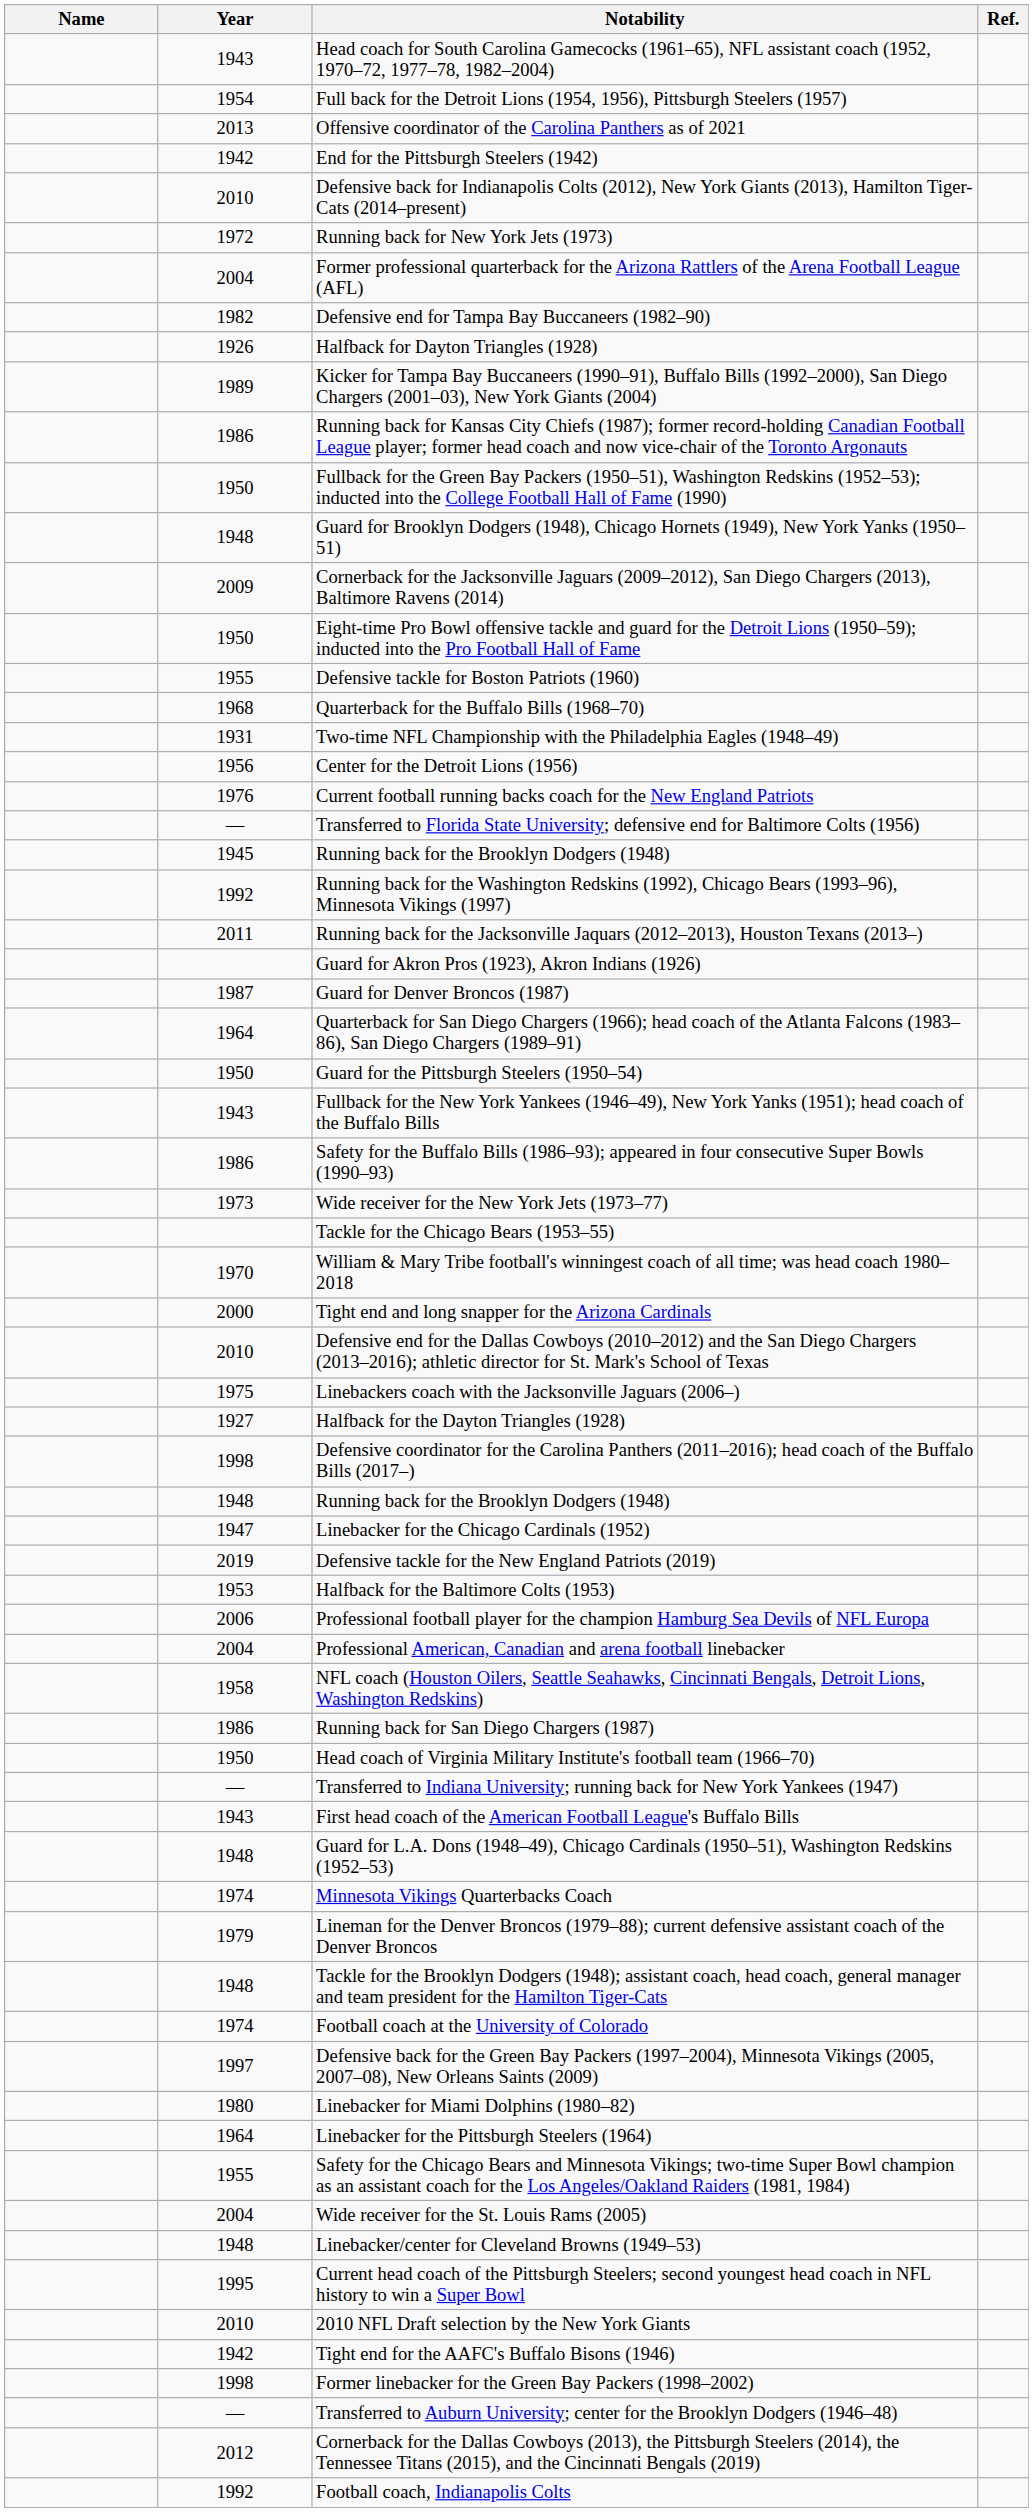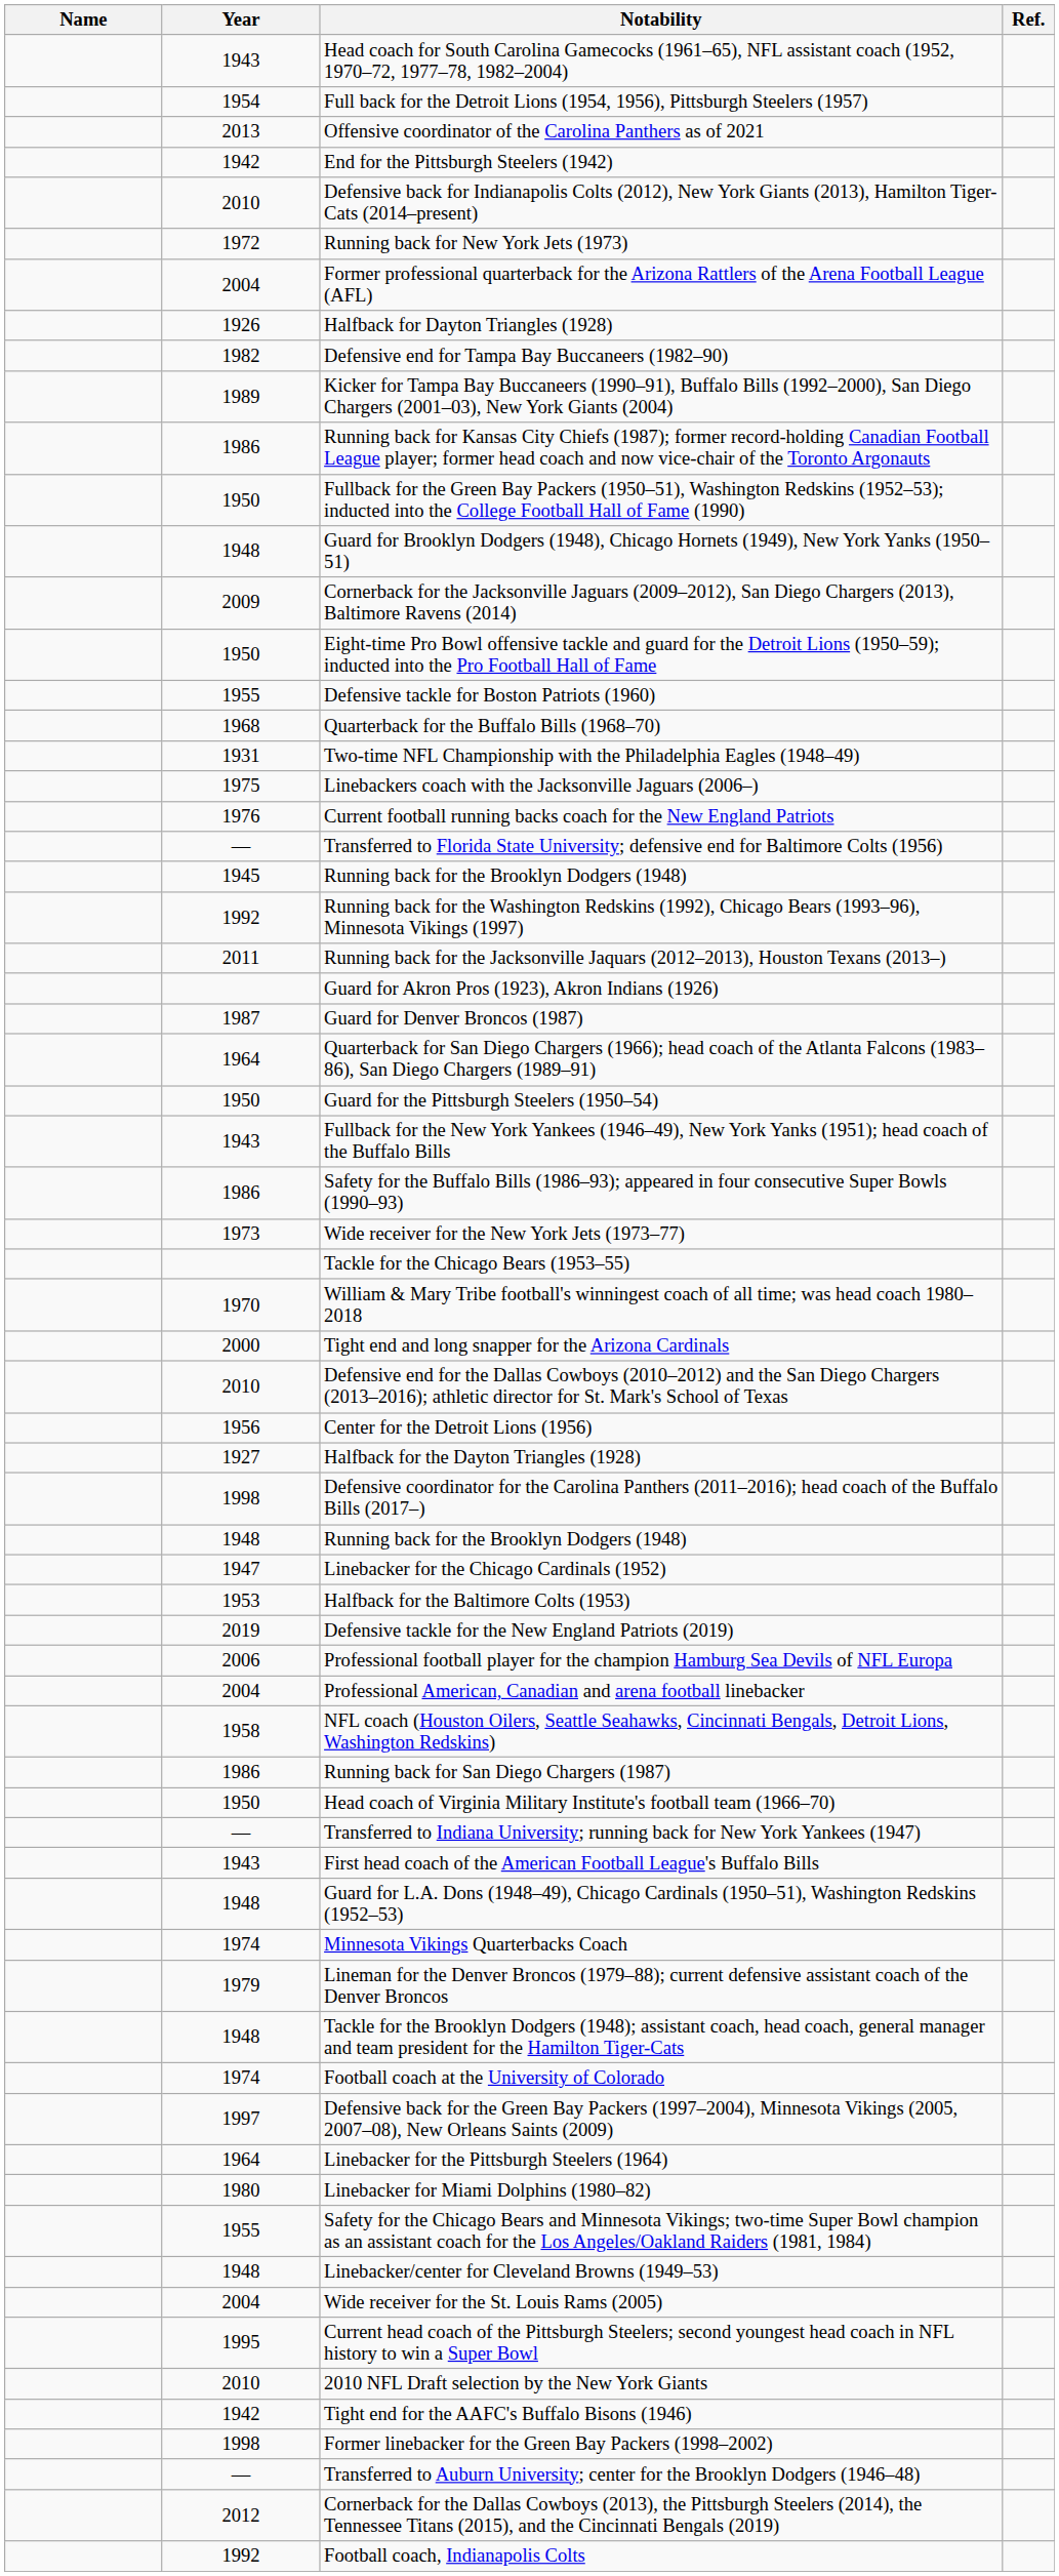 <table class="wikitable sortable" style="width:100%">
 <tr>
 <th width="15%">Name</th>
 <th width="15%">Year</th>
 <th width="65%" class="unsortable">Notability</th>
 <th width="5%" class="unsortable">Ref.</th>
 </tr>
 <tr>
 <td></td>
 <td align="center">1943</td>
 <td>Head coach for South Carolina Gamecocks (1961–65), NFL assistant coach (1952, 1970–72, 1977–78, 1982–2004)</td>
 <td align="center"></td>
 </tr>
 <tr>
 <td></td>
 <td align="center">1954</td>
 <td>Full back for the Detroit Lions (1954, 1956), Pittsburgh Steelers (1957)</td>
 <td align="center"></td>
 </tr>
 <tr>
 <td></td>
 <td align="center">2013</td>
 <td>Offensive coordinator of the <a href='#'>Carolina Panthers</a> as of 2021</td>
 <td align="center"></td>
 </tr>
 <tr>
 <td></td>
 <td align="center">1942</td>
 <td>End for the Pittsburgh Steelers (1942)</td>
 <td align="center"></td>
 </tr>
 <tr>
 <td></td>
 <td align="center">2010</td>
 <td>Defensive back for Indianapolis Colts (2012), New York Giants (2013), Hamilton Tiger-Cats (2014–present)</td>
 <td align="center"></td>
 </tr>
 <tr>
 <td></td>
 <td align="center">1972</td>
 <td>Running back for New York Jets (1973)</td>
 <td align="center"></td>
 </tr>
 <tr>
 <td></td>
 <td align="center">2004</td>
 <td>Former professional quarterback for the <a href='#'>Arizona Rattlers</a> of the <a href='#'>Arena Football League</a> (AFL)</td>
 <td align="center"></td>
 </tr>
 <tr>
 <td></td>
-<td align="center">1982</td>
-<td>Defensive end for Tampa Bay Buccaneers (1982–90)</td>
+<td align="center">1926</td>
+<td>Halfback for Dayton Triangles (1928)</td>
 <td align="center"></td>
 </tr>
 <tr>
 <td></td>
-<td align="center">1926</td>
-<td>Halfback for Dayton Triangles (1928)</td>
+<td align="center">1982</td>
+<td>Defensive end for Tampa Bay Buccaneers (1982–90)</td>
 <td align="center"></td>
 </tr>
 <tr>
 <td></td>
 <td align="center">1989</td>
 <td>Kicker for Tampa Bay Buccaneers (1990–91), Buffalo Bills (1992–2000), San Diego Chargers (2001–03), New York Giants (2004)</td>
 <td align="center"></td>
 </tr>
 <tr>
 <td></td>
 <td align="center">1986</td>
 <td>Running back for Kansas City Chiefs (1987); former record-holding <a href='#'>Canadian Football League</a> player; former head coach and now vice-chair of the <a href='#'>Toronto Argonauts</a></td>
 <td align="center"></td>
 </tr>
 <tr>
 <td></td>
 <td align="center">1950</td>
 <td>Fullback for the Green Bay Packers (1950–51), Washington Redskins (1952–53); inducted into the <a href='#'>College Football Hall of Fame</a> (1990)</td>
 <td align="center"></td>
 </tr>
 <tr>
 <td></td>
 <td align="center">1948</td>
 <td>Guard for Brooklyn Dodgers (1948), Chicago Hornets (1949), New York Yanks (1950–51)</td>
 <td align="center"></td>
 </tr>
 <tr>
 <td></td>
 <td align="center">2009</td>
 <td>Cornerback for the Jacksonville Jaguars (2009–2012), San Diego Chargers (2013), Baltimore Ravens (2014)</td>
 <td align="center"></td>
 </tr>
 <tr>
 <td></td>
 <td align="center">1950</td>
 <td>Eight-time Pro Bowl offensive tackle and guard for the <a href='#'>Detroit Lions</a> (1950–59); inducted into the <a href='#'>Pro Football Hall of Fame</a></td>
 <td align="center"></td>
 </tr>
 <tr>
 <td></td>
 <td align="center">1955</td>
 <td>Defensive tackle for Boston Patriots (1960)</td>
 <td align="center"></td>
 </tr>
 <tr>
 <td></td>
 <td align="center">1968</td>
 <td>Quarterback for the Buffalo Bills (1968–70)</td>
 <td align="center"></td>
 </tr>
 <tr>
 <td></td>
 <td align="center">1931</td>
 <td>Two-time NFL Championship with the Philadelphia Eagles (1948–49)</td>
 <td align="center"></td>
 </tr>
 <tr>
 <td></td>
-<td align="center">1956</td>
-<td>Center for the Detroit Lions (1956)</td>
+<td align="center">1975</td>
+<td>Linebackers coach with the Jacksonville Jaguars (2006–)</td>
 <td align="center"></td>
 </tr>
 <tr>
 <td></td>
 <td align="center">1976</td>
 <td>Current football running backs coach for the <a href='#'>New England Patriots</a></td>
 <td align="center"></td>
 </tr>
 <tr>
 <td></td>
 <td align="center">—</td>
 <td>Transferred to <a href='#'>Florida State University</a>; defensive end for Baltimore Colts (1956)</td>
 <td align="center"></td>
 </tr>
 <tr>
 <td></td>
 <td align="center">1945</td>
 <td>Running back for the Brooklyn Dodgers (1948)</td>
 <td align="center"></td>
 </tr>
 <tr>
 <td></td>
 <td align="center">1992</td>
 <td>Running back for the Washington Redskins (1992), Chicago Bears (1993–96), Minnesota Vikings (1997)</td>
 <td align="center"></td>
 </tr>
 <tr>
 <td></td>
 <td align="center">2011</td>
 <td>Running back for the Jacksonville Jaquars (2012–2013), Houston Texans (2013–)</td>
 <td align="center"></td>
 </tr>
 <tr>
 <td></td>
 <td align="center"></td>
 <td>Guard for Akron Pros (1923), Akron Indians (1926)</td>
 <td align="center"></td>
 </tr>
 <tr>
 <td></td>
 <td align="center">1987</td>
 <td>Guard for Denver Broncos (1987)</td>
 <td align="center"></td>
 </tr>
 <tr>
 <td></td>
 <td align="center">1964</td>
 <td>Quarterback for San Diego Chargers (1966); head coach of the Atlanta Falcons (1983–86), San Diego Chargers (1989–91)</td>
 <td align="center"></td>
 </tr>
 <tr>
 <td></td>
 <td align="center">1950</td>
 <td>Guard for the Pittsburgh Steelers (1950–54)</td>
 <td align="center"></td>
 </tr>
 <tr>
 <td></td>
 <td align="center">1943</td>
 <td>Fullback for the New York Yankees (1946–49), New York Yanks (1951); head coach of the Buffalo Bills</td>
 <td align="center"></td>
 </tr>
 <tr>
 <td></td>
 <td align="center">1986</td>
 <td>Safety for the Buffalo Bills (1986–93); appeared in four consecutive Super Bowls (1990–93)</td>
 <td align="center"></td>
 </tr>
 <tr>
 <td></td>
 <td align="center">1973</td>
 <td>Wide receiver for the New York Jets (1973–77)</td>
 <td align="center"></td>
 </tr>
 <tr>
 <td></td>
 <td align="center"></td>
 <td>Tackle for the Chicago Bears (1953–55)</td>
 <td align="center"></td>
 </tr>
 <tr>
 <td></td>
 <td align="center">1970</td>
 <td>William & Mary Tribe football's winningest coach of all time; was head coach 1980–2018</td>
 <td align="center"></td>
 </tr>
 <tr>
 <td></td>
 <td align="center">2000</td>
 <td>Tight end and long snapper for the <a href='#'>Arizona Cardinals</a></td>
 <td align="center"></td>
 </tr>
 <tr>
 <td></td>
 <td align="center">2010</td>
 <td>Defensive end for the Dallas Cowboys (2010–2012) and the San Diego Chargers (2013–2016); athletic director for St. Mark's School of Texas</td>
 <td align="center"></td>
 </tr>
 <tr>
 <td></td>
-<td align="center">1975</td>
-<td>Linebackers coach with the Jacksonville Jaguars (2006–)</td>
+<td align="center">1956</td>
+<td>Center for the Detroit Lions (1956)</td>
 <td align="center"></td>
 </tr>
 <tr>
 <td></td>
 <td align="center">1927</td>
 <td>Halfback for the Dayton Triangles (1928)</td>
 <td align="center"></td>
 </tr>
 <tr>
 <td></td>
 <td align="center">1998</td>
 <td>Defensive coordinator for the Carolina Panthers (2011–2016); head coach of the Buffalo Bills (2017–)</td>
 <td align="center"></td>
 </tr>
 <tr>
 <td></td>
 <td align="center">1948</td>
 <td>Running back for the Brooklyn Dodgers (1948)</td>
 <td align="center"></td>
 </tr>
 <tr>
 <td></td>
 <td align="center">1947</td>
 <td>Linebacker for the Chicago Cardinals (1952)</td>
 <td align="center"></td>
 </tr>
 <tr>
 <td></td>
-<td align="center">2019</td>
-<td>Defensive tackle for the New England Patriots (2019)</td>
+<td align="center">1953</td>
+<td>Halfback for the Baltimore Colts (1953)</td>
 <td align="center"></td>
 </tr>
 <tr>
 <td></td>
-<td align="center">1953</td>
-<td>Halfback for the Baltimore Colts (1953)</td>
+<td align="center">2019</td>
+<td>Defensive tackle for the New England Patriots (2019)</td>
 <td align="center"></td>
 </tr>
 <tr>
 <td></td>
 <td align="center">2006</td>
 <td>Professional football player for the champion <a href='#'>Hamburg Sea Devils</a> of <a href='#'>NFL Europa</a></td>
 <td align="center"></td>
 </tr>
 <tr>
 <td></td>
 <td align="center">2004</td>
 <td>Professional <a href='#'>American, Canadian</a> and <a href='#'>arena football</a> linebacker</td>
 <td align="center"></td>
 </tr>
 <tr>
 <td></td>
 <td align="center">1958<br></td>
 <td>NFL coach (<a href='#'>Houston Oilers</a>, <a href='#'>Seattle Seahawks</a>, <a href='#'>Cincinnati Bengals</a>, <a href='#'>Detroit Lions</a>, <a href='#'>Washington Redskins</a>)</td>
 <td align="center"></td>
 </tr>
 <tr>
 <td></td>
 <td align="center">1986</td>
 <td>Running back for San Diego Chargers (1987)</td>
 <td align="center"></td>
 </tr>
 <tr>
 <td></td>
 <td align="center">1950</td>
 <td>Head coach of Virginia Military Institute's football team (1966–70)</td>
 <td align="center"></td>
 </tr>
 <tr>
 <td></td>
 <td align="center">—</td>
 <td>Transferred to <a href='#'>Indiana University</a>; running back for New York Yankees (1947)</td>
 <td align="center"></td>
 </tr>
 <tr>
 <td></td>
 <td align="center">1943</td>
 <td>First head coach of the <a href='#'>American Football League</a>'s Buffalo Bills</td>
 <td align="center"></td>
 </tr>
 <tr>
 <td></td>
 <td align="center">1948</td>
 <td>Guard for L.A. Dons (1948–49), Chicago Cardinals (1950–51), Washington Redskins (1952–53)</td>
 <td align="center"></td>
 </tr>
 <tr>
 <td></td>
 <td align="center">1974</td>
 <td><a href='#'>Minnesota Vikings</a> Quarterbacks Coach</td>
 <td align="center"></td>
 </tr>
 <tr>
 <td></td>
 <td align="center">1979</td>
 <td>Lineman for the Denver Broncos (1979–88); current defensive assistant coach of the Denver Broncos</td>
 <td align="center"></td>
 </tr>
 <tr>
 <td></td>
 <td align="center">1948</td>
 <td>Tackle for the Brooklyn Dodgers (1948); assistant coach, head coach, general manager and team president for the <a href='#'>Hamilton Tiger-Cats</a></td>
 <td align="center"></td>
 </tr>
 <tr>
 <td></td>
 <td align="center">1974</td>
 <td>Football coach at the <a href='#'>University of Colorado</a></td>
 <td align="center"></td>
 </tr>
 <tr>
 <td></td>
 <td align="center">1997</td>
 <td>Defensive back for the Green Bay Packers (1997–2004), Minnesota Vikings (2005, 2007–08), New Orleans Saints (2009)</td>
 <td align="center"></td>
 </tr>
 <tr>
 <td></td>
-<td align="center">1980</td>
-<td>Linebacker for Miami Dolphins (1980–82)</td>
+<td align="center">1964</td>
+<td>Linebacker for the Pittsburgh Steelers (1964)</td>
 <td align="center"></td>
 </tr>
 <tr>
 <td></td>
-<td align="center">1964</td>
-<td>Linebacker for the Pittsburgh Steelers (1964)</td>
+<td align="center">1980</td>
+<td>Linebacker for Miami Dolphins (1980–82)</td>
 <td align="center"></td>
 </tr>
 <tr>
 <td></td>
 <td align="center">1955</td>
 <td>Safety for the Chicago Bears and Minnesota Vikings; two-time Super Bowl champion as an assistant coach for the <a href='#'>Los Angeles/Oakland Raiders</a> (1981, 1984)</td>
 <td align="center"></td>
 </tr>
 <tr>
 <td></td>
-<td align="center">2004</td>
-<td>Wide receiver for the St. Louis Rams (2005)</td>
+<td align="center">1948</td>
+<td>Linebacker/center for Cleveland Browns (1949–53)</td>
 <td align="center"></td>
 </tr>
 <tr>
 <td></td>
-<td align="center">1948</td>
-<td>Linebacker/center for Cleveland Browns (1949–53)</td>
+<td align="center">2004</td>
+<td>Wide receiver for the St. Louis Rams (2005)</td>
 <td align="center"></td>
 </tr>
 <tr>
 <td></td>
 <td align="center">1995</td>
 <td>Current head coach of the Pittsburgh Steelers; second youngest head coach in NFL history to win a <a href='#'>Super Bowl</a></td>
 <td align="center"></td>
 </tr>
 <tr>
 <td></td>
 <td align="center">2010</td>
 <td>2010 NFL Draft selection by the New York Giants</td>
 <td align="center"></td>
 </tr>
 <tr>
 <td></td>
 <td align="center">1942</td>
 <td>Tight end for the AAFC's Buffalo Bisons (1946)</td>
 <td align="center"></td>
 </tr>
 <tr>
 <td></td>
 <td align="center">1998</td>
 <td>Former linebacker for the Green Bay Packers (1998–2002)</td>
 <td align="center"></td>
 </tr>
 <tr>
 <td></td>
 <td align="center">—</td>
 <td>Transferred to <a href='#'>Auburn University</a>; center for the Brooklyn Dodgers (1946–48)</td>
 <td align="center"></td>
 </tr>
 <tr>
 <td></td>
 <td align="center">2012</td>
 <td>Cornerback for the Dallas Cowboys (2013), the Pittsburgh Steelers (2014), the Tennessee Titans (2015), and the Cincinnati Bengals (2019)</td>
 <td align="center"></td>
 </tr>
 <tr>
 <td></td>
 <td align="center">1992</td>
 <td>Football coach, <a href='#'>Indianapolis Colts</a></td>
 <td align="center"></td>
 </tr>
 <tr>
 </tr>
 </table>
